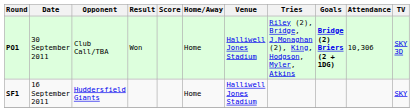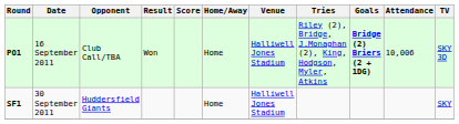 <table class="wikitable" style="font-size:85%;" width="100%">
 <tr>
 <th>Round</th>
 <th>Date</th>
 <th>Opponent</th>
 <th>Result</th>
 <th>Score</th>
 <th>Home/Away</th>
 <th>Venue</th>
 <th>Tries</th>
 <th>Goals</th>
 <th>Attendance</th>
 <th>TV</th>
 </tr>
 <tr bgcolor="#ddffdd">
 <td><strong>PO1</strong></td>
-<td>30 September 2011</td>
+<td>16 September 2011</td>
 <td>Club Call/TBA</td>
 <td>Won</td>
 <td></td>
 <td>Home</td>
 <td><a href='#'>Halliwell Jones Stadium</a></td>
 <td><a href='#'>Riley</a> (2), <a href='#'>Bridge</a>, <a href='#'>J.Monaghan</a> (2), <a href='#'>King</a>, <a href='#'>Hodgson</a>, <a href='#'>Myler</a>, <a href='#'>Atkins</a></td>
 <td><strong><a href='#'>Bridge</a> (2) <a href='#'>Briers</a> (2 + 1DG)</strong></td>
-<td>10,306</td>
+<td>10,006</td>
 <td><a href='#'>SKY 3D</a></td>
 </tr>
 <tr bgcolor="">
 <td><strong>SF1</strong></td>
-<td>16 September 2011</td>
+<td>30 September 2011</td>
 <td> <a href='#'>Huddersfield Giants</a></td>
 <td></td>
 <td></td>
 <td>Home</td>
 <td><a href='#'>Halliwell Jones Stadium</a></td>
 <td></td>
 <td></td>
 <td></td>
 <td><a href='#'>SKY</a></td>
 </tr>
 <tr bgcolor="ddffdd">
 </tr>
 </table>
